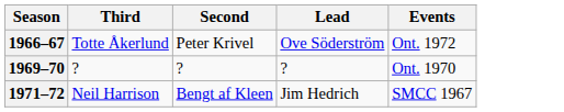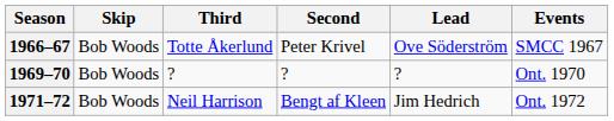 <table class="wikitable">
 <tr>
 <th scope="col">Season</th>
+<th scope="col">Skip</th>
 <th scope="col">Third</th>
 <th scope="col">Second</th>
 <th scope="col">Lead</th>
 <th scope="col">Events</th>
 </tr>
 <tr>
 <th scope="row">1966–67</th>
+<td>Bob Woods</td>
 <td><a href='#'>Totte Åkerlund</a></td>
 <td>Peter Krivel</td>
 <td><a href='#'>Ove Söderström</a></td>
-<td><a href='#'>Ont.</a> 1972 </td>
+<td><a href='#'>SMCC</a> 1967 <br> </td>
 </tr>
 <tr>
 <th scope="row">1969–70</th>
+<td>Bob Woods</td>
 <td>?</td>
 <td>?</td>
 <td>?</td>
 <td><a href='#'>Ont.</a> 1970</td>
 </tr>
 <tr>
 <th scope="row">1971–72</th>
+<td>Bob Woods</td>
 <td><a href='#'>Neil Harrison</a></td>
 <td><a href='#'>Bengt af Kleen</a></td>
 <td>Jim Hedrich</td>
-<td><a href='#'>SMCC</a> 1967 <br> </td>
+<td><a href='#'>Ont.</a> 1972 </td>
 </tr>
 </table>
